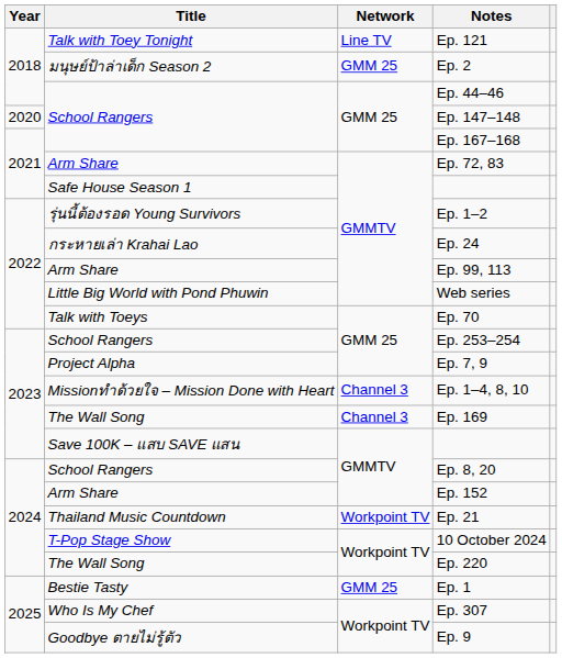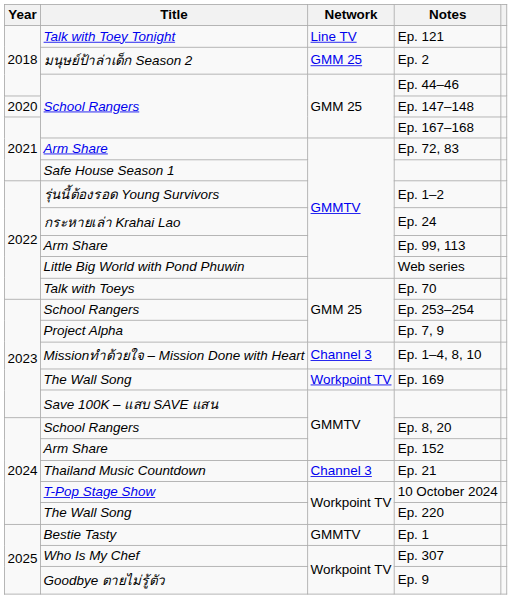 <table class="wikitable sortable plainrowheaders">
 <tr>
 <th scope="col">Year</th>
 <th scope="col">Title</th>
 <th scope="col">Network</th>
 <th scope="col" class="unsortable">Notes</th>
 <th scope="col" class="unsortable"></th>
 </tr>
 <tr>
 <td rowspan="3">2018</td>
 <td><a href='#'><em>Talk with Toey Tonight</em></a></td>
 <td><a href='#'>Line TV</a></td>
 <td>Ep. 121</td>
 <td></td>
 </tr>
 <tr>
 <td><em>มนุษย์ป้าล่าเด็ก Season 2</em></td>
 <td><a href='#'>GMM 25</a></td>
 <td>Ep. 2</td>
 <td></td>
 </tr>
 <tr>
 <td rowspan="3"><em><a href='#'>School Rangers</a></em></td>
 <td rowspan="3">GMM 25</td>
 <td>Ep. 44–46</td>
 <td></td>
 </tr>
 <tr>
 <td>2020</td>
 <td>Ep. 147–148</td>
 <td></td>
 </tr>
 <tr>
 <td rowspan="3">2021</td>
 <td>Ep. 167–168</td>
 <td></td>
 </tr>
 <tr>
 <td><em><a href='#'>Arm Share</a></em></td>
 <td rowspan="6"><a href='#'>GMMTV</a></td>
 <td>Ep. 72, 83</td>
 <td></td>
 </tr>
 <tr>
 <td><em>Safe House Season 1</em></td>
 <td></td>
 <td></td>
 </tr>
 <tr>
 <td rowspan="5">2022</td>
 <td><em>รุ่นนี้ต้องรอด Young Survivors</em></td>
 <td>Ep. 1–2</td>
 <td></td>
 </tr>
 <tr>
 <td><em>กระหายเล่า Krahai Lao</em></td>
 <td>Ep. 24</td>
 <td></td>
 </tr>
 <tr>
 <td><em>Arm Share</em></td>
 <td>Ep. 99, 113</td>
 <td></td>
 </tr>
 <tr>
 <td><em>Little Big World with Pond Phuwin</em></td>
 <td>Web series</td>
 <td style="text-align: center;"></td>
 </tr>
 <tr>
 <td><em>Talk with Toeys</em></td>
 <td rowspan="3">GMM 25</td>
 <td>Ep. 70</td>
 <td></td>
 </tr>
 <tr>
 <td rowspan="5">2023</td>
 <td><em>School Rangers</em></td>
 <td>Ep. 253–254</td>
 <td></td>
 </tr>
 <tr>
 <td><em>Project Alpha</em></td>
 <td>Ep. 7, 9</td>
 <td></td>
 </tr>
 <tr>
 <td><em>Missionทำด้วยใจ – Mission Done with Heart</em></td>
 <td><a href='#'>Channel 3</a></td>
 <td>Ep. 1–4, 8, 10</td>
 <td></td>
 </tr>
 <tr>
 <td><em>The Wall Song</em></td>
-<td><a href='#'>Channel 3</a></td>
+<td><a href='#'>Workpoint TV</a></td>
 <td>Ep. 169</td>
 <td></td>
 </tr>
 <tr>
 <td><em>Save 100K – แสบ SAVE แสน</em></td>
 <td rowspan="3">GMMTV</td>
 <td></td>
 <td></td>
 </tr>
 <tr>
 <td rowspan="5">2024</td>
 <td><em>School Rangers</em></td>
 <td>Ep. 8, 20</td>
 <td></td>
 </tr>
 <tr>
 <td><em>Arm Share</em></td>
 <td>Ep. 152</td>
 <td></td>
 </tr>
 <tr>
 <td><em>Thailand Music Countdown</em></td>
-<td><a href='#'>Workpoint TV</a></td>
+<td><a href='#'>Channel 3</a></td>
 <td>Ep. 21</td>
 <td></td>
 </tr>
 <tr>
 <td><em><a href='#'>T-Pop Stage Show</a></em></td>
 <td rowspan="2">Workpoint TV</td>
 <td>10 October 2024</td>
 <td></td>
 </tr>
 <tr>
 <td><em>The Wall Song</em></td>
 <td>Ep. 220</td>
 <td></td>
 </tr>
 <tr>
 <td rowspan="3">2025</td>
 <td><em>Bestie Tasty</em></td>
-<td><a href='#'>GMM 25</a></td>
+<td>GMMTV</td>
 <td>Ep. 1</td>
 <td></td>
 </tr>
 <tr>
 <td><em>Who Is My Chef</em></td>
 <td rowspan="2">Workpoint TV</td>
 <td>Ep. 307</td>
 <td></td>
 </tr>
 <tr>
 <td><em>Goodbye ตายไม่รู้ตัว</em></td>
 <td>Ep. 9</td>
 <td></td>
 </tr>
 </table>
